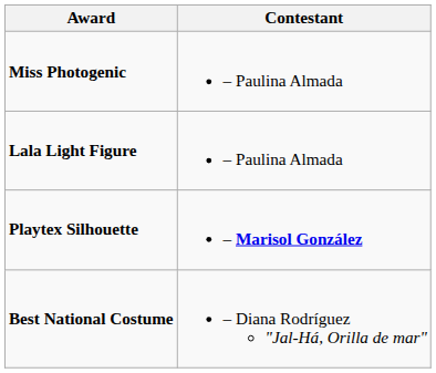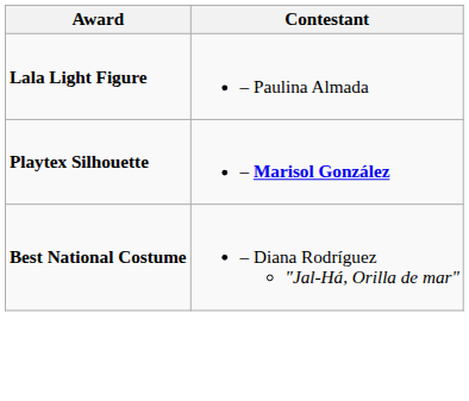 <table class="wikitable" border="1">
 <tr>
 <th>Award</th>
 <th>Contestant</th>
-</tr>
-<tr>
-<td><strong>Miss Photogenic</strong></td>
-<td><br><ul><li><strong></strong> – Paulina Almada</li></ul></td>
 </tr>
 <tr>
 <td><strong>Lala Light Figure</strong></td>
 <td><br><ul><li><strong></strong> – Paulina Almada</li></ul></td>
 </tr>
 <tr>
 <td><strong>Playtex Silhouette</strong></td>
 <td><br><ul><li><strong></strong> – <strong><a href='#'>Marisol González</a></strong></li></ul></td>
 </tr>
 <tr>
 <td><strong>Best National Costume</strong></td>
 <td><br><ul><li><strong></strong> – Diana Rodríguez<ul><li><em>"Jal-Há, Orilla de mar"</em></li></ul></li></ul></td>
 </tr>
 </table>
